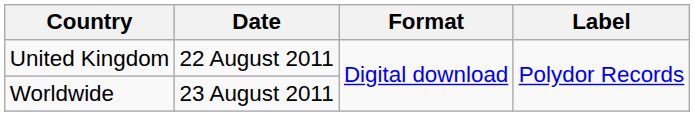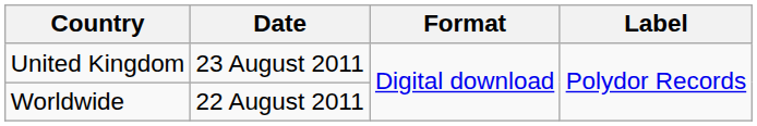 <table class="wikitable">
 <tr>
 <th>Country</th>
 <th>Date</th>
 <th>Format</th>
 <th>Label</th>
 </tr>
 <tr>
 <td>United Kingdom</td>
-<td>22 August 2011</td>
+<td>23 August 2011</td>
 <td rowspan="2"><a href='#'>Digital download</a></td>
 <td rowspan="2"><a href='#'>Polydor Records</a></td>
 </tr>
 <tr>
 <td>Worldwide</td>
-<td>23 August 2011</td>
+<td>22 August 2011</td>
 </tr>
 </table>
